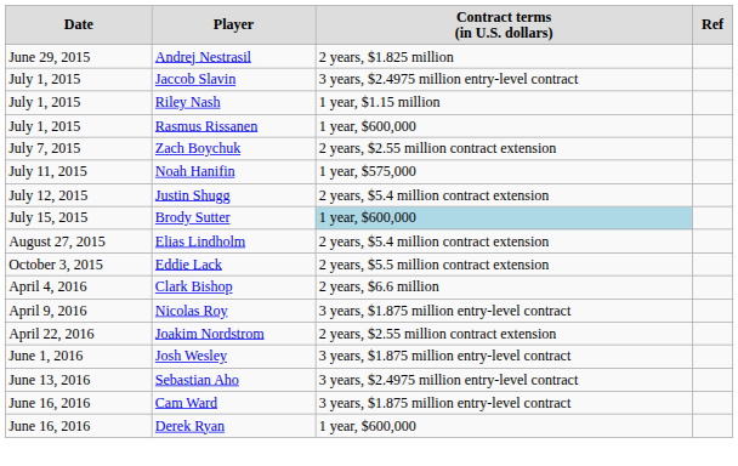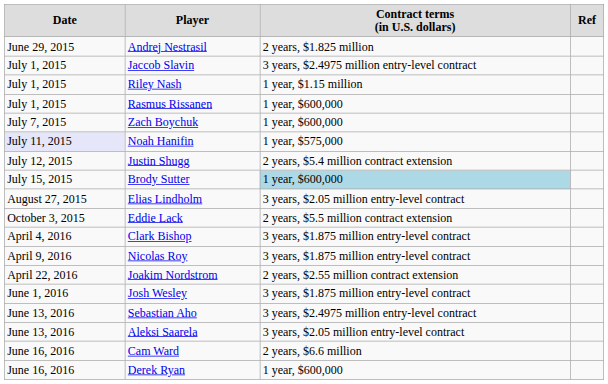 <table class="wikitable" style="border-collapse: collapse; width: 50em; padding: 3;">
 <tr align="center" bgcolor="#dddddd">
 <td><strong>Date</strong></td>
 <td><strong>Player</strong></td>
 <td><strong>Contract terms</strong><br><strong>(in U.S. dollars)</strong></td>
 <td><strong>Ref</strong></td>
 </tr>
 <tr>
 <td>June 29, 2015</td>
 <td><a href='#'>Andrej Nestrasil</a></td>
 <td>2 years, $1.825 million</td>
 <td></td>
 </tr>
 <tr>
 <td>July 1, 2015</td>
 <td><a href='#'>Jaccob Slavin</a></td>
 <td>3 years, $2.4975 million entry-level contract</td>
 <td></td>
 </tr>
 <tr>
 <td>July 1, 2015</td>
 <td><a href='#'>Riley Nash</a></td>
 <td>1 year, $1.15 million</td>
 <td></td>
 </tr>
 <tr>
 <td>July 1, 2015</td>
 <td><a href='#'>Rasmus Rissanen</a></td>
 <td>1 year, $600,000</td>
 <td></td>
 </tr>
 <tr>
 <td>July 7, 2015</td>
 <td><a href='#'>Zach Boychuk</a></td>
-<td>2 years, $2.55 million contract extension</td>
+<td>1 year, $600,000</td>
 <td></td>
 </tr>
 <tr>
-<td>July 11, 2015</td>
+<td style="background: lavender;">July 11, 2015</td>
 <td><a href='#'>Noah Hanifin</a></td>
 <td>1 year, $575,000</td>
 <td></td>
 </tr>
 <tr>
 <td>July 12, 2015</td>
 <td><a href='#'>Justin Shugg</a></td>
 <td>2 years, $5.4 million contract extension</td>
 <td></td>
 </tr>
 <tr>
 <td>July 15, 2015</td>
 <td><a href='#'>Brody Sutter</a></td>
 <td style="background: lightblue;">1 year, $600,000</td>
 <td></td>
 </tr>
 <tr>
 <td>August 27, 2015</td>
 <td><a href='#'>Elias Lindholm</a></td>
-<td>2 years, $5.4 million contract extension</td>
+<td>3 years, $2.05 million entry-level contract</td>
 <td></td>
 </tr>
 <tr>
 <td>October 3, 2015</td>
 <td><a href='#'>Eddie Lack</a></td>
 <td>2 years, $5.5 million contract extension</td>
 <td></td>
 </tr>
 <tr>
 <td>April 4, 2016</td>
 <td><a href='#'>Clark Bishop</a></td>
-<td>2 years, $6.6 million</td>
+<td>3 years, $1.875 million entry-level contract</td>
 <td></td>
 </tr>
 <tr>
 <td>April 9, 2016</td>
 <td><a href='#'>Nicolas Roy</a></td>
 <td>3 years, $1.875 million entry-level contract</td>
 <td></td>
 </tr>
 <tr>
 <td>April 22, 2016</td>
 <td><a href='#'>Joakim Nordstrom</a></td>
 <td>2 years, $2.55 million contract extension</td>
 <td></td>
 </tr>
 <tr>
 <td>June 1, 2016</td>
 <td><a href='#'>Josh Wesley</a></td>
 <td>3 years, $1.875 million entry-level contract</td>
 <td></td>
 </tr>
 <tr>
 <td>June 13, 2016</td>
 <td><a href='#'>Sebastian Aho</a></td>
 <td>3 years, $2.4975 million entry-level contract</td>
 <td></td>
 </tr>
 <tr>
+<td>June 13, 2016</td>
+<td><a href='#'>Aleksi Saarela</a></td>
+<td>3 years, $2.05 million entry-level contract</td>
+<td></td>
+</tr>
+<tr>
 <td>June 16, 2016</td>
 <td><a href='#'>Cam Ward</a></td>
-<td>3 years, $1.875 million entry-level contract</td>
+<td>2 years, $6.6 million</td>
 <td></td>
 </tr>
 <tr>
 <td>June 16, 2016</td>
 <td><a href='#'>Derek Ryan</a></td>
 <td>1 year, $600,000</td>
 <td></td>
 </tr>
 </table>
